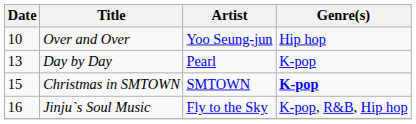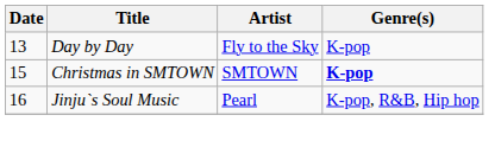 <table class="wikitable" style="text-align: left;">
 <tr>
 <th>Date</th>
 <th>Title</th>
 <th>Artist</th>
 <th>Genre(s)</th>
 </tr>
 <tr>
-<td>10</td>
-<td><em>Over and Over</em></td>
-<td><a href='#'>Yoo Seung-jun</a></td>
-<td><a href='#'>Hip hop</a></td>
-</tr>
-<tr>
 <td>13</td>
 <td><em>Day by Day</em></td>
-<td><a href='#'>Pearl</a></td>
+<td><a href='#'>Fly to the Sky</a></td>
 <td><a href='#'>K-pop</a></td>
 </tr>
 <tr>
 <td>15</td>
 <td><em>Christmas in SMTOWN</em></td>
 <td><a href='#'>SMTOWN</a></td>
 <td><strong><a href='#'>K-pop</a></strong></td>
 </tr>
 <tr>
 <td>16</td>
 <td><em>Jinju`s Soul Music</em></td>
-<td><a href='#'>Fly to the Sky</a></td>
+<td><a href='#'>Pearl</a></td>
 <td><a href='#'>K-pop</a>, <a href='#'>R&B</a>, <a href='#'>Hip hop</a></td>
 </tr>
 <tr>
 </tr>
 </table>
